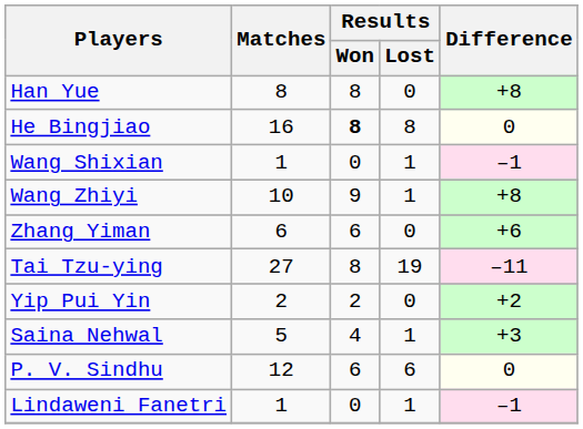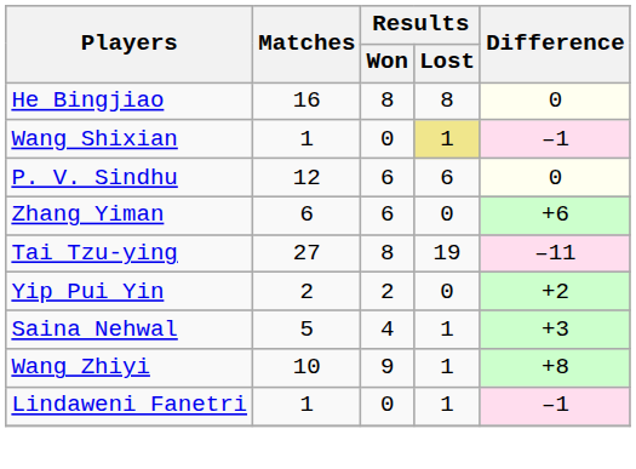 <table class=wikitable style="text-align:center; font-size:small">
 <tr>
 <th rowspan="2">Players</th>
 <th rowspan="2">Matches</th>
 <th colspan="2">Results</th>
 <th rowspan="2">Difference</th>
 </tr>
 <tr>
 <th>Won</th>
 <th>Lost</th>
 </tr>
 <tr>
-<td align="left"> <a href='#'>Han Yue</a></td>
-<td>8</td>
-<td>8</td>
-<td>0</td>
-<td bgcolor="#ccffcc">+8</td>
-</tr>
-<tr>
 <td align="left"> <a href='#'>He Bingjiao</a></td>
 <td>16</td>
-<td><strong>8</strong></td>
+<td>8</td>
 <td>8</td>
 <td bgcolor="#fffff0">0</td>
 </tr>
 <tr>
 <td align="left"> <a href='#'>Wang Shixian</a></td>
 <td>1</td>
 <td>0</td>
-<td>1</td>
+<td style="background: khaki;">1</td>
 <td bgcolor="#ffddee">–1</td>
 </tr>
 <tr>
-<td align="left"> <a href='#'>Wang Zhiyi</a></td>
-<td>10</td>
-<td>9</td>
-<td>1</td>
-<td bgcolor="#ccffcc">+8</td>
+<td align="left"> <a href='#'>P. V. Sindhu</a></td>
+<td>12</td>
+<td>6</td>
+<td>6</td>
+<td bgcolor="#fffff0">0</td>
 </tr>
 <tr>
 <td align="left"> <a href='#'>Zhang Yiman</a></td>
 <td>6</td>
 <td>6</td>
 <td>0</td>
 <td bgcolor="#ccffcc">+6</td>
 </tr>
 <tr>
 <td align="left"> <a href='#'>Tai Tzu-ying</a></td>
 <td>27</td>
 <td>8</td>
 <td>19</td>
 <td bgcolor="#ffddee">–11</td>
 </tr>
 <tr>
 <td align="left"> <a href='#'>Yip Pui Yin</a></td>
 <td>2</td>
 <td>2</td>
 <td>0</td>
 <td bgcolor="#ccffcc">+2</td>
 </tr>
 <tr>
 <td align="left"> <a href='#'>Saina Nehwal</a></td>
 <td>5</td>
 <td>4</td>
 <td>1</td>
 <td bgcolor="#ccffcc">+3</td>
 </tr>
 <tr>
-<td align="left"> <a href='#'>P. V. Sindhu</a></td>
-<td>12</td>
-<td>6</td>
-<td>6</td>
-<td bgcolor="#fffff0">0</td>
+<td align="left"> <a href='#'>Wang Zhiyi</a></td>
+<td>10</td>
+<td>9</td>
+<td>1</td>
+<td bgcolor="#ccffcc">+8</td>
 </tr>
 <tr>
 <td align="left"> <a href='#'>Lindaweni Fanetri</a></td>
 <td>1</td>
 <td>0</td>
 <td>1</td>
 <td bgcolor="#ffddee">–1</td>
 </tr>
 <tr>
 </tr>
 </table>
